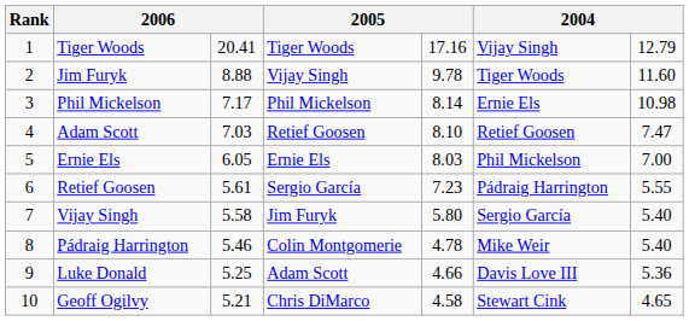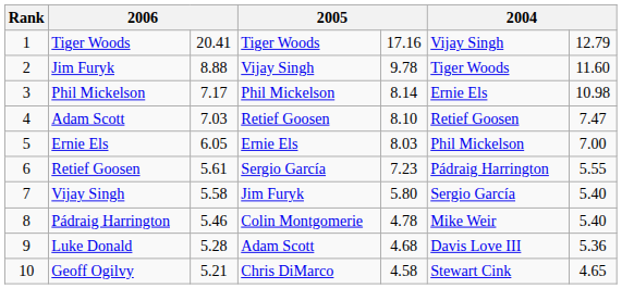 <table class=wikitable style="font-size:95%;text-align:center">
 <tr>
 <th>Rank</th>
 <th colspan=2 width="180">2006</th>
 <th colspan=2 width="180">2005</th>
 <th colspan=2 width="180">2004</th>
 </tr>
 <tr>
 <td>1</td>
 <td align=left><a href='#'>Tiger Woods</a></td>
 <td>20.41</td>
 <td align=left><a href='#'>Tiger Woods</a></td>
 <td>17.16</td>
 <td align=left><a href='#'>Vijay Singh</a></td>
 <td>12.79</td>
 </tr>
 <tr>
 <td>2</td>
 <td align=left><a href='#'>Jim Furyk</a></td>
 <td>8.88</td>
 <td align=left><a href='#'>Vijay Singh</a></td>
 <td>9.78</td>
 <td align=left><a href='#'>Tiger Woods</a></td>
 <td>11.60</td>
 </tr>
 <tr>
 <td>3</td>
 <td align=left><a href='#'>Phil Mickelson</a></td>
 <td>7.17</td>
 <td align=left><a href='#'>Phil Mickelson</a></td>
 <td>8.14</td>
 <td align=left><a href='#'>Ernie Els</a></td>
 <td>10.98</td>
 </tr>
 <tr>
 <td>4</td>
 <td align=left><a href='#'>Adam Scott</a></td>
 <td>7.03</td>
 <td align=left><a href='#'>Retief Goosen</a></td>
 <td>8.10</td>
 <td align=left><a href='#'>Retief Goosen</a></td>
 <td>7.47</td>
 </tr>
 <tr>
 <td>5</td>
 <td align=left><a href='#'>Ernie Els</a></td>
 <td>6.05</td>
 <td align=left><a href='#'>Ernie Els</a></td>
 <td>8.03</td>
 <td align=left><a href='#'>Phil Mickelson</a></td>
 <td>7.00</td>
 </tr>
 <tr>
 <td>6</td>
 <td align=left><a href='#'>Retief Goosen</a></td>
 <td>5.61</td>
 <td align=left><a href='#'>Sergio García</a></td>
 <td>7.23</td>
 <td align=left><a href='#'>Pádraig Harrington</a></td>
 <td>5.55</td>
 </tr>
 <tr>
 <td>7</td>
 <td align=left><a href='#'>Vijay Singh</a></td>
 <td>5.58</td>
 <td align=left><a href='#'>Jim Furyk</a></td>
 <td>5.80</td>
 <td align=left><a href='#'>Sergio García</a></td>
 <td>5.40</td>
 </tr>
 <tr>
 <td>8</td>
 <td align=left><a href='#'>Pádraig Harrington</a></td>
 <td>5.46</td>
 <td align=left><a href='#'>Colin Montgomerie</a></td>
 <td>4.78</td>
 <td align=left><a href='#'>Mike Weir</a></td>
 <td>5.40</td>
 </tr>
 <tr>
 <td>9</td>
 <td align=left><a href='#'>Luke Donald</a></td>
-<td>5.25</td>
+<td>5.28</td>
 <td align=left><a href='#'>Adam Scott</a></td>
-<td>4.66</td>
+<td>4.68</td>
 <td align=left><a href='#'>Davis Love III</a></td>
 <td>5.36</td>
 </tr>
 <tr>
 <td>10</td>
 <td align=left><a href='#'>Geoff Ogilvy</a></td>
 <td>5.21</td>
 <td align=left><a href='#'>Chris DiMarco</a></td>
 <td>4.58</td>
 <td align=left><a href='#'>Stewart Cink</a></td>
 <td>4.65</td>
 </tr>
 </table>
